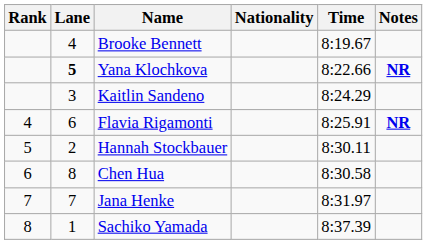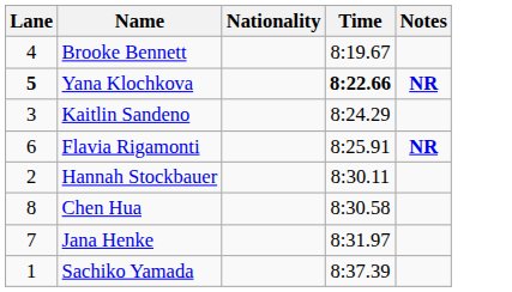 <table class="wikitable sortable" style="text-align:center">
 <tr>
-<th>Rank</th>
 <th>Lane</th>
 <th>Name</th>
 <th>Nationality</th>
 <th>Time</th>
 <th>Notes</th>
 </tr>
 <tr>
-<td></td>
 <td>4</td>
 <td align=left><a href='#'>Brooke Bennett</a></td>
 <td align=left></td>
 <td>8:19.67</td>
 <td></td>
 </tr>
 <tr>
-<td></td>
 <td><strong>5</strong></td>
 <td align=left><a href='#'>Yana Klochkova</a></td>
 <td align=left></td>
-<td>8:22.66</td>
+<td><strong>8:22.66</strong></td>
 <td><strong><a href='#'>NR</a></strong></td>
 </tr>
 <tr>
-<td></td>
 <td>3</td>
 <td align=left><a href='#'>Kaitlin Sandeno</a></td>
 <td align=left></td>
 <td>8:24.29</td>
 <td></td>
 </tr>
 <tr>
-<td>4</td>
 <td>6</td>
 <td align=left><a href='#'>Flavia Rigamonti</a></td>
 <td align=left></td>
 <td>8:25.91</td>
 <td><strong><a href='#'>NR</a></strong></td>
 </tr>
 <tr>
-<td>5</td>
 <td>2</td>
 <td align=left><a href='#'>Hannah Stockbauer</a></td>
 <td align=left></td>
 <td>8:30.11</td>
 <td></td>
 </tr>
 <tr>
-<td>6</td>
 <td>8</td>
 <td align=left><a href='#'>Chen Hua</a></td>
 <td align=left></td>
 <td>8:30.58</td>
 <td></td>
 </tr>
 <tr>
 <td>7</td>
-<td>7</td>
 <td align=left><a href='#'>Jana Henke</a></td>
 <td align=left></td>
 <td>8:31.97</td>
 <td></td>
 </tr>
 <tr>
-<td>8</td>
 <td>1</td>
 <td align=left><a href='#'>Sachiko Yamada</a></td>
 <td align=left></td>
 <td>8:37.39</td>
 <td></td>
 </tr>
 </table>
